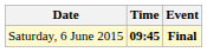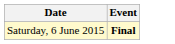 <table class = "wikitable" style="text-align:center;">
 <tr>
 <th>Date</th>
-<th>Time</th>
 <th>Event</th>
 </tr>
 <tr style="background-color:lemonchiffon;">
 <td>Saturday, 6 June 2015</td>
-<td><strong>09:45</strong></td>
 <td><strong>Final</strong></td>
 </tr>
 </table>
